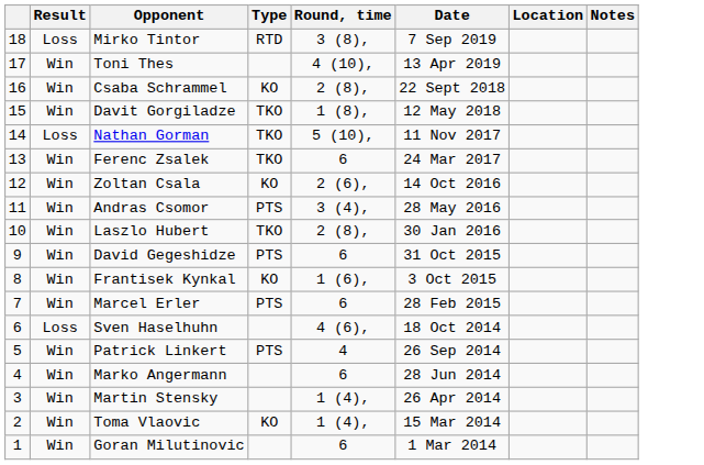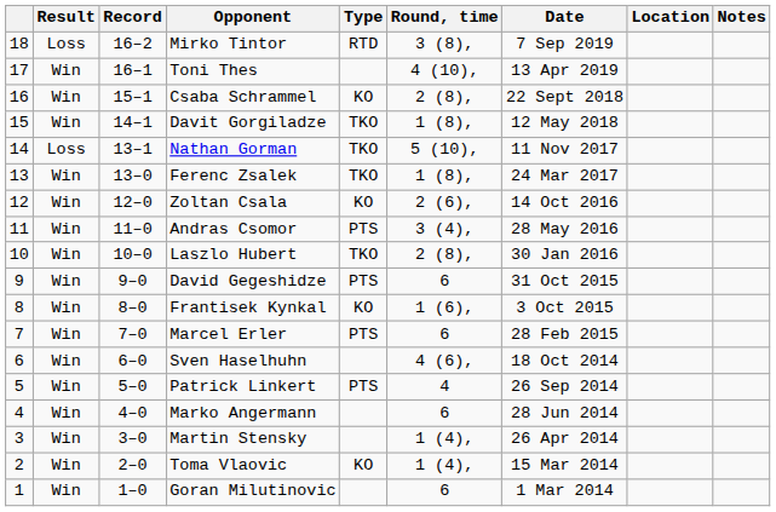 <table class="wikitable" style="text-align:center; font-size:95%">
 <tr>
 <th></th>
 <th>Result</th>
+<th>Record</th>
 <th>Opponent</th>
 <th>Type</th>
 <th>Round, time</th>
 <th>Date</th>
 <th>Location</th>
 <th>Notes</th>
 </tr>
 <tr>
 <td>18</td>
 <td>Loss</td>
+<td>16–2</td>
 <td style="text-align:left;"> Mirko Tintor</td>
 <td>RTD</td>
 <td>3 (8), </td>
 <td>7 Sep 2019</td>
 <td style="text-align:left;"> </td>
 <td></td>
 </tr>
 <tr>
 <td>17</td>
 <td>Win</td>
+<td>16–1</td>
 <td style="text-align:left;"> Toni Thes</td>
 <td></td>
 <td>4 (10), </td>
 <td>13 Apr 2019</td>
 <td style="text-align:left;"> </td>
 <td style="text-align:left;"></td>
 </tr>
 <tr>
 <td>16</td>
 <td>Win</td>
+<td>15–1</td>
 <td style="text-align:left;"> Csaba Schrammel</td>
 <td>KO</td>
 <td>2 (8), </td>
 <td>22 Sept 2018</td>
 <td style="text-align:left;"> </td>
 <td></td>
 </tr>
 <tr>
 <td>15</td>
 <td>Win</td>
+<td>14–1</td>
 <td style="text-align:left;"> Davit Gorgiladze</td>
 <td>TKO</td>
 <td>1 (8), </td>
 <td>12 May 2018</td>
 <td style="text-align:left;"> </td>
 <td></td>
 </tr>
 <tr>
 <td>14</td>
 <td>Loss</td>
+<td>13–1</td>
 <td style="text-align:left;"> <a href='#'>Nathan Gorman</a></td>
 <td>TKO</td>
 <td>5 (10), </td>
 <td>11 Nov 2017</td>
 <td style="text-align:left;"> </td>
 <td style="text-align:left;"></td>
 </tr>
 <tr>
 <td>13</td>
 <td>Win</td>
+<td>13–0</td>
 <td style="text-align:left;"> Ferenc Zsalek</td>
 <td>TKO</td>
-<td>6</td>
+<td>1 (8), </td>
 <td>24 Mar 2017</td>
 <td style="text-align:left;"> </td>
 <td></td>
 </tr>
 <tr>
 <td>12</td>
 <td>Win</td>
+<td>12–0</td>
 <td style="text-align:left;"> Zoltan Csala</td>
 <td>KO</td>
 <td>2 (6), </td>
 <td>14 Oct 2016</td>
 <td style="text-align:left;"></td>
 <td></td>
 </tr>
 <tr>
 <td>11</td>
 <td>Win</td>
+<td>11–0</td>
 <td style="text-align:left;"> Andras Csomor</td>
 <td>PTS</td>
 <td>3 (4), </td>
 <td>28 May 2016</td>
 <td style="text-align:left;"> </td>
 <td></td>
 </tr>
 <tr>
 <td>10</td>
 <td>Win</td>
+<td>10–0</td>
 <td style="text-align:left;"> Laszlo Hubert</td>
 <td>TKO</td>
 <td>2 (8), </td>
 <td>30 Jan 2016</td>
 <td style="text-align:left;"> </td>
 <td></td>
 </tr>
 <tr>
 <td>9</td>
 <td>Win</td>
+<td>9–0</td>
 <td style="text-align:left;"> David Gegeshidze</td>
 <td>PTS</td>
 <td>6</td>
 <td>31 Oct 2015</td>
 <td style="text-align:left;"> </td>
 <td></td>
 </tr>
 <tr>
 <td>8</td>
 <td>Win</td>
+<td>8–0</td>
 <td style="text-align:left;"> Frantisek Kynkal</td>
 <td>KO</td>
 <td>1 (6), </td>
 <td>3 Oct 2015</td>
 <td style="text-align:left;"> </td>
 <td></td>
 </tr>
 <tr>
 <td>7</td>
 <td>Win</td>
+<td>7–0</td>
 <td style="text-align:left;"> Marcel Erler</td>
 <td>PTS</td>
 <td>6</td>
 <td>28 Feb 2015</td>
 <td style="text-align:left;"> </td>
 <td></td>
 </tr>
 <tr>
 <td>6</td>
-<td>Loss</td>
+<td>Win</td>
+<td>6–0</td>
 <td style="text-align:left;"> Sven Haselhuhn</td>
 <td></td>
 <td>4 (6), </td>
 <td>18 Oct 2014</td>
 <td style="text-align:left;"> </td>
 <td></td>
 </tr>
 <tr>
 <td>5</td>
 <td>Win</td>
+<td>5–0</td>
 <td style="text-align:left;"> Patrick Linkert</td>
 <td>PTS</td>
 <td>4</td>
 <td>26 Sep 2014</td>
 <td style="text-align:left;"> </td>
 <td></td>
 </tr>
 <tr>
 <td>4</td>
 <td>Win</td>
+<td>4–0</td>
 <td style="text-align:left;"> Marko Angermann</td>
 <td></td>
 <td>6</td>
 <td>28 Jun 2014</td>
 <td style="text-align:left;"> </td>
 <td></td>
 </tr>
 <tr>
 <td>3</td>
 <td>Win</td>
+<td>3–0</td>
 <td style="text-align:left;"> Martin Stensky</td>
 <td></td>
 <td>1 (4), </td>
 <td>26 Apr 2014</td>
 <td style="text-align:left;"> </td>
 <td></td>
 </tr>
 <tr>
 <td>2</td>
 <td>Win</td>
+<td>2–0</td>
 <td style="text-align:left;"> Toma Vlaovic</td>
 <td>KO</td>
 <td>1 (4), </td>
 <td>15 Mar 2014</td>
 <td style="text-align:left;"> </td>
 <td></td>
 </tr>
 <tr>
 <td>1</td>
 <td>Win</td>
+<td>1–0</td>
 <td style="text-align:left;"> Goran Milutinovic</td>
 <td></td>
 <td>6</td>
 <td>1 Mar 2014</td>
 <td style="text-align:left;"> </td>
 <td></td>
 </tr>
 </table>
